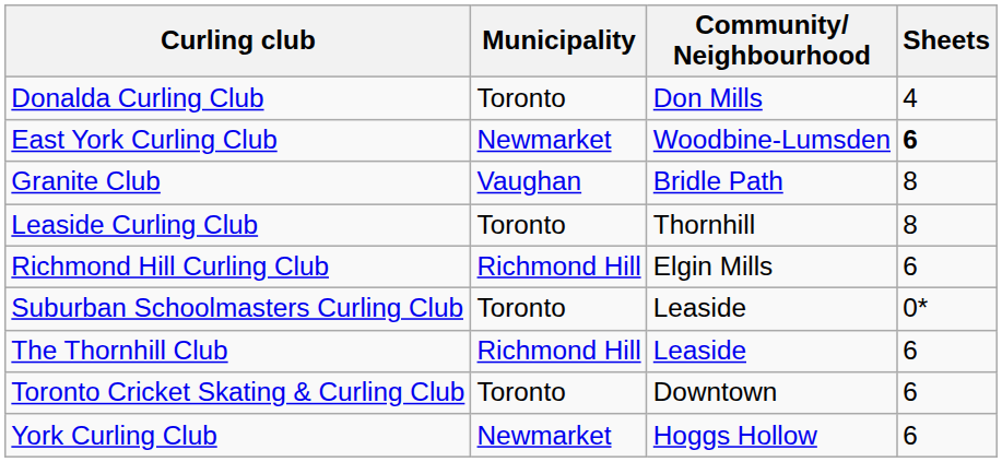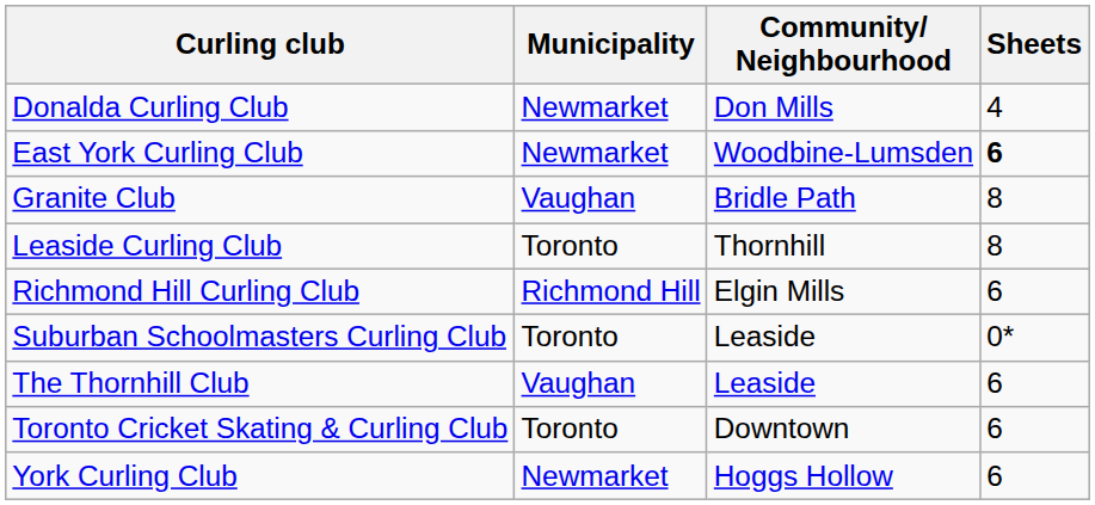 <table class="wikitable">
 <tr>
 <th>Curling club</th>
 <th>Municipality</th>
 <th>Community/<br>Neighbourhood</th>
 <th>Sheets</th>
 </tr>
 <tr>
 <td><a href='#'>Donalda Curling Club</a></td>
-<td>Toronto</td>
+<td><a href='#'>Newmarket</a></td>
 <td><a href='#'>Don Mills</a></td>
 <td>4</td>
 </tr>
 <tr>
 <td><a href='#'>East York Curling Club</a></td>
 <td><a href='#'>Newmarket</a></td>
 <td><a href='#'>Woodbine-Lumsden</a></td>
 <td><strong>6</strong></td>
 </tr>
 <tr>
 <td><a href='#'>Granite Club</a></td>
 <td><a href='#'>Vaughan</a></td>
 <td><a href='#'>Bridle Path</a></td>
 <td>8</td>
 </tr>
 <tr>
 <td><a href='#'>Leaside Curling Club</a></td>
 <td>Toronto</td>
 <td>Thornhill</td>
 <td>8</td>
 </tr>
 <tr>
 <td><a href='#'>Richmond Hill Curling Club</a></td>
 <td><a href='#'>Richmond Hill</a></td>
 <td>Elgin Mills</td>
 <td>6</td>
 </tr>
 <tr>
 <td><a href='#'>Suburban Schoolmasters Curling Club</a></td>
 <td>Toronto</td>
 <td>Leaside</td>
 <td>0*</td>
 </tr>
 <tr>
 <td><a href='#'>The Thornhill Club</a></td>
-<td><a href='#'>Richmond Hill</a></td>
+<td><a href='#'>Vaughan</a></td>
 <td><a href='#'>Leaside</a></td>
 <td>6</td>
 </tr>
 <tr>
 <td><a href='#'>Toronto Cricket Skating & Curling Club</a></td>
 <td>Toronto</td>
 <td>Downtown</td>
 <td>6</td>
 </tr>
 <tr>
 <td><a href='#'>York Curling Club</a></td>
 <td><a href='#'>Newmarket</a></td>
 <td><a href='#'>Hoggs Hollow</a></td>
 <td>6</td>
 </tr>
 </table>
